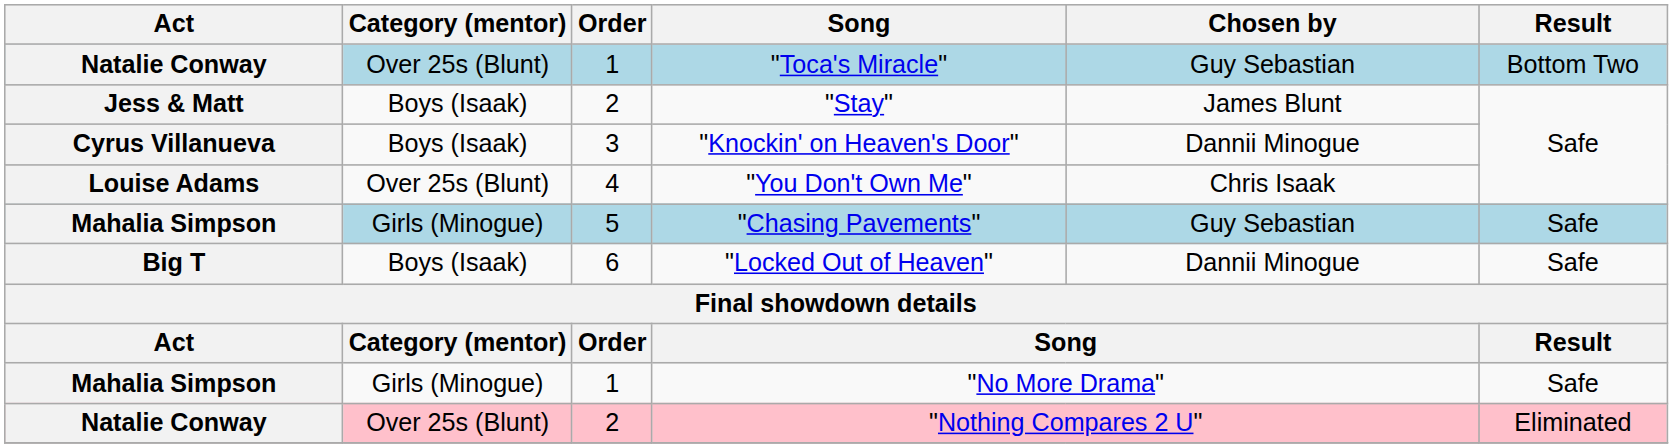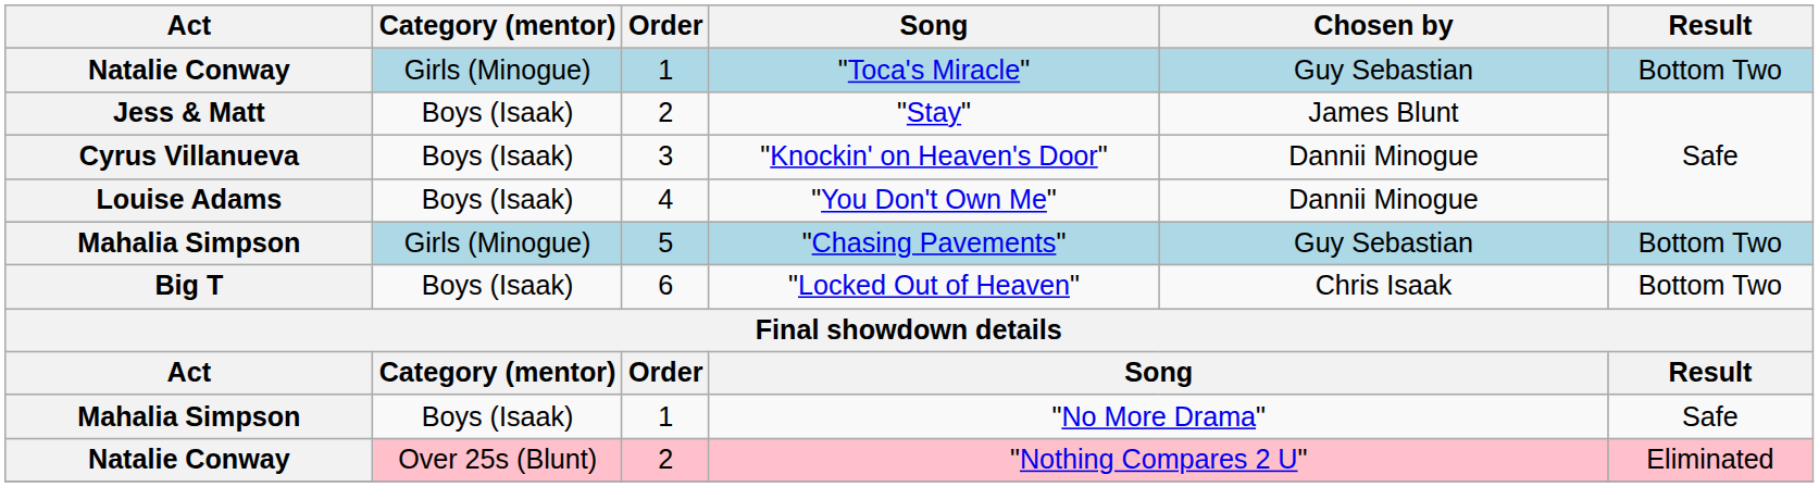 <table class="wikitable plainrowheaders" style="text-align:center;">
 <tr>
 <th scope="col" style="width:13em;">Act</th>
 <th scope="col">Category (mentor)</th>
 <th scope="col">Order</th>
 <th scope="col" style="width:16em;">Song</th>
 <th scope="col" style="width:16em;">Chosen by</th>
 <th scope="col" style="width:7em;">Result</th>
 </tr>
 <tr style="background:lightblue;">
 <th scope="row">Natalie Conway</th>
-<td>Over 25s (Blunt)</td>
+<td>Girls (Minogue)</td>
 <td>1</td>
 <td>"<a href='#'>Toca's Miracle</a>"</td>
 <td>Guy Sebastian</td>
 <td>Bottom Two</td>
 </tr>
 <tr>
 <th scope="row">Jess & Matt</th>
 <td>Boys (Isaak)</td>
 <td>2</td>
 <td>"<a href='#'>Stay</a>"</td>
 <td>James Blunt</td>
 <td rowspan=3>Safe</td>
 </tr>
 <tr>
 <th scope="row">Cyrus Villanueva</th>
 <td>Boys (Isaak)</td>
 <td>3</td>
 <td>"<a href='#'>Knockin' on Heaven's Door</a>"</td>
 <td>Dannii Minogue</td>
 </tr>
 <tr>
 <th scope="row">Louise Adams</th>
-<td>Over 25s (Blunt)</td>
+<td>Boys (Isaak)</td>
 <td>4</td>
 <td>"<a href='#'>You Don't Own Me</a>"</td>
-<td>Chris Isaak</td>
+<td>Dannii Minogue</td>
 </tr>
 <tr style="background:lightblue;">
 <th scope="row">Mahalia Simpson</th>
 <td>Girls (Minogue)</td>
 <td>5</td>
 <td>"<a href='#'>Chasing Pavements</a>"</td>
 <td>Guy Sebastian</td>
-<td>Safe</td>
+<td>Bottom Two</td>
 </tr>
 <tr>
 <th scope="row">Big T</th>
 <td>Boys (Isaak)</td>
 <td>6</td>
 <td>"<a href='#'>Locked Out of Heaven</a>"</td>
-<td>Dannii Minogue</td>
-<td>Safe</td>
+<td>Chris Isaak</td>
+<td>Bottom Two</td>
 </tr>
 <tr>
 <th colspan="7">Final showdown details</th>
 </tr>
 <tr>
 <th scope="col" style="width:10em;">Act</th>
 <th scope="col">Category (mentor)</th>
 <th scope="col">Order</th>
 <th scope="col" colspan="2" style="width:16em;">Song</th>
 <th scope="col" style="width:6em;">Result</th>
 </tr>
 <tr>
 <th scope="row">Mahalia Simpson</th>
-<td>Girls (Minogue)</td>
+<td>Boys (Isaak)</td>
 <td>1</td>
 <td colspan="2">"<a href='#'>No More Drama</a>"</td>
 <td>Safe</td>
 </tr>
 <tr style="background:pink;">
 <th scope="row">Natalie Conway</th>
 <td>Over 25s (Blunt)</td>
 <td>2</td>
 <td colspan="2">"<a href='#'>Nothing Compares 2 U</a>"</td>
 <td>Eliminated</td>
 </tr>
 <tr>
 </tr>
 </table>
